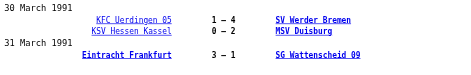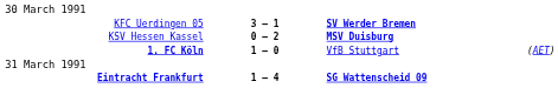 <table width=100% cellspacing=1>
 <tr>
 <th width=20%></th>
 <th width=12%></th>
 <th width=20%></th>
 <th></th>
 </tr>
 <tr>
 <td>30 March 1991</td>
 </tr>
 <tr style=font-size:90%>
 <td align=right><a href='#'>KFC Uerdingen 05</a></td>
-<td align=center><strong>1 – 4</strong></td>
+<td align=center><strong>3 – 1</strong></td>
 <td><strong><a href='#'>SV Werder Bremen</a></strong></td>
 </tr>
 <tr style=font-size:90%>
 <td align=right><a href='#'>KSV Hessen Kassel</a></td>
 <td align=center><strong>0 – 2</strong></td>
 <td><strong><a href='#'>MSV Duisburg</a></strong></td>
 </tr>
+<tr style=font-size:90%>
+<td align=right><strong><a href='#'>1. FC Köln</a></strong></td>
+<td align=center><strong>1 – 0</strong></td>
+<td><a href='#'>VfB Stuttgart</a></td>
+<td><em>(<a href='#'>AET</a>)</em></td>
+</tr>
 <tr>
 <td>31 March 1991</td>
 </tr>
 <tr style=font-size:90%>
 <td align=right><strong><a href='#'>Eintracht Frankfurt</a></strong></td>
-<td align=center><strong>3 – 1</strong></td>
+<td align=center><strong>1 – 4</strong></td>
 <td><strong><a href='#'>SG Wattenscheid 09</a></strong></td>
 </tr>
 </table>
